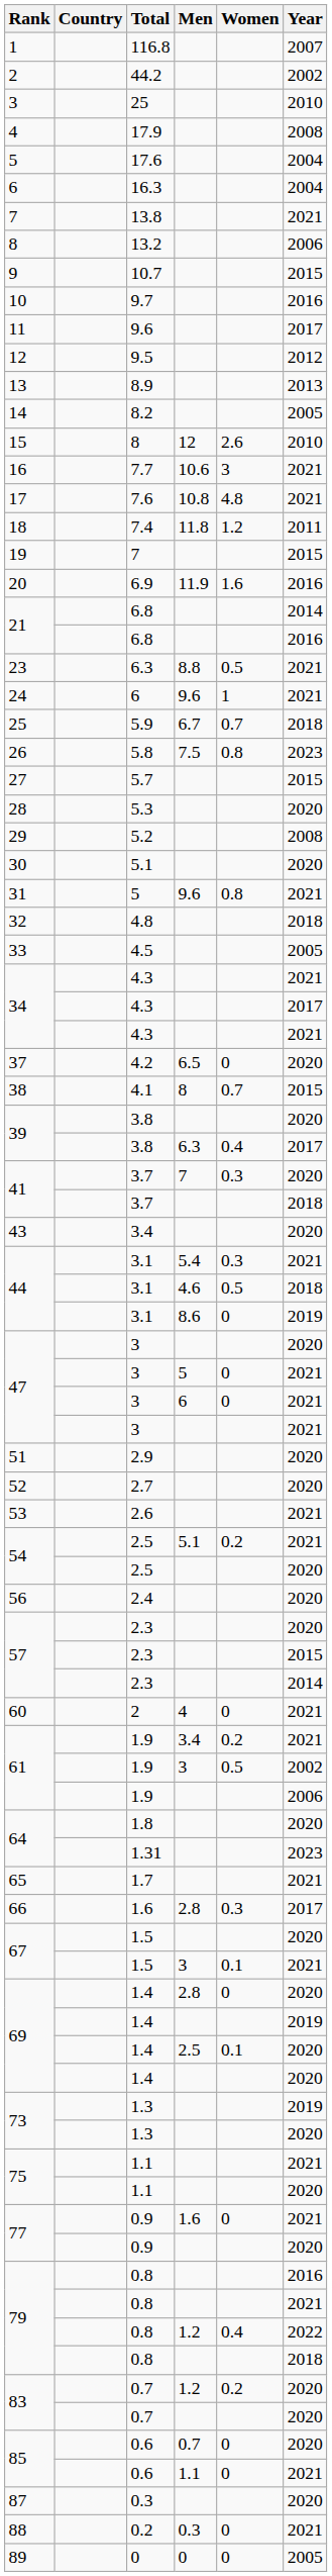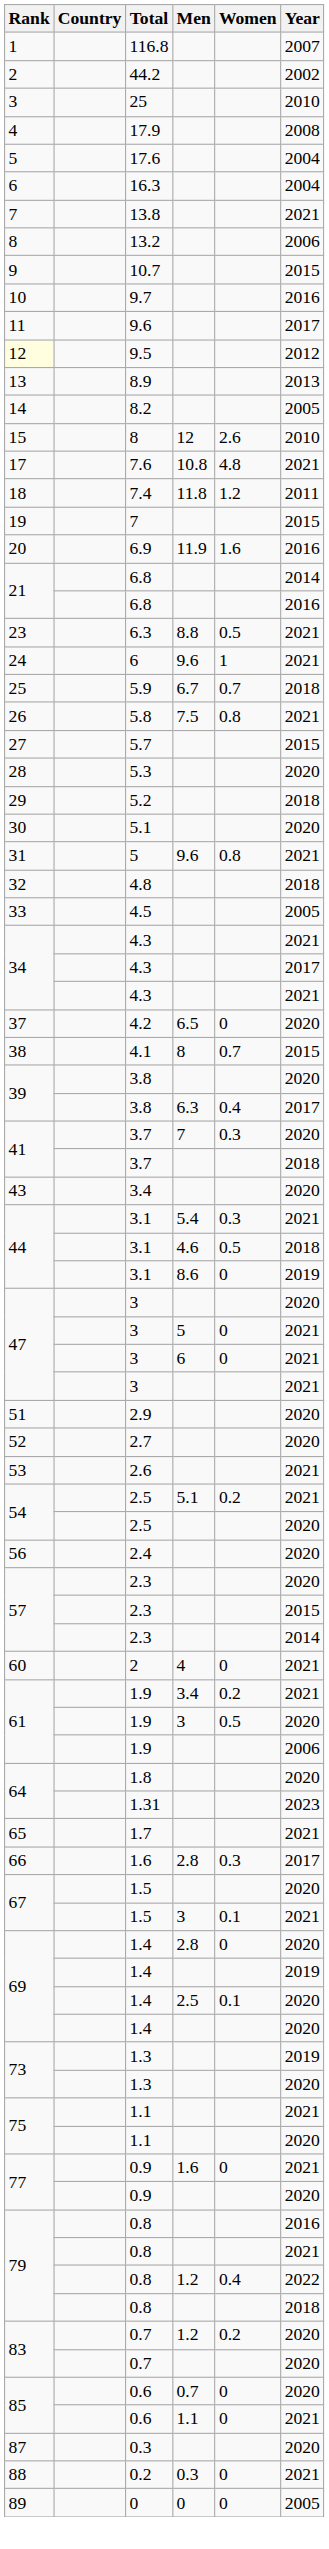 <table class="wikitable sortable">
 <tr>
 <th>Rank</th>
 <th>Country</th>
 <th>Total</th>
 <th>Men</th>
 <th>Women</th>
 <th>Year</th>
 </tr>
 <tr>
 <td>1</td>
 <td></td>
 <td>116.8</td>
 <td></td>
 <td></td>
 <td>2007</td>
 </tr>
 <tr>
 <td>2</td>
 <td></td>
 <td>44.2</td>
 <td></td>
 <td></td>
 <td>2002</td>
 </tr>
 <tr>
 <td>3</td>
 <td></td>
 <td>25</td>
 <td></td>
 <td></td>
 <td>2010</td>
 </tr>
 <tr>
 <td>4</td>
 <td></td>
 <td>17.9</td>
 <td></td>
 <td></td>
 <td>2008</td>
 </tr>
 <tr>
 <td>5</td>
 <td></td>
 <td>17.6</td>
 <td></td>
 <td></td>
 <td>2004</td>
 </tr>
 <tr>
 <td>6</td>
 <td></td>
 <td>16.3</td>
 <td></td>
 <td></td>
 <td>2004</td>
 </tr>
 <tr>
 <td>7</td>
 <td></td>
 <td>13.8</td>
 <td></td>
 <td></td>
 <td>2021</td>
 </tr>
 <tr>
 <td>8</td>
 <td></td>
 <td>13.2</td>
 <td></td>
 <td></td>
 <td>2006</td>
 </tr>
 <tr>
 <td>9</td>
 <td></td>
 <td>10.7</td>
 <td></td>
 <td></td>
 <td>2015</td>
 </tr>
 <tr>
 <td>10</td>
 <td></td>
 <td>9.7</td>
 <td></td>
 <td></td>
 <td>2016</td>
 </tr>
 <tr>
 <td>11</td>
 <td></td>
 <td>9.6</td>
 <td></td>
 <td></td>
 <td>2017</td>
 </tr>
 <tr>
-<td>12</td>
+<td style="background: lightyellow;">12</td>
 <td></td>
 <td>9.5</td>
 <td></td>
 <td></td>
 <td>2012</td>
 </tr>
 <tr>
 <td>13</td>
 <td></td>
 <td>8.9</td>
 <td></td>
 <td></td>
 <td>2013</td>
 </tr>
 <tr>
 <td>14</td>
 <td></td>
 <td>8.2</td>
 <td></td>
 <td></td>
 <td>2005</td>
 </tr>
 <tr>
 <td>15</td>
 <td></td>
 <td>8</td>
 <td>12</td>
 <td>2.6</td>
 <td>2010</td>
-</tr>
-<tr>
-<td>16</td>
-<td></td>
-<td>7.7</td>
-<td>10.6</td>
-<td>3</td>
-<td>2021</td>
 </tr>
 <tr>
 <td>17</td>
 <td></td>
 <td>7.6</td>
 <td>10.8</td>
 <td>4.8</td>
 <td>2021</td>
 </tr>
 <tr>
 <td>18</td>
 <td></td>
 <td>7.4</td>
 <td>11.8</td>
 <td>1.2</td>
 <td>2011</td>
 </tr>
 <tr>
 <td>19</td>
 <td></td>
 <td>7</td>
 <td></td>
 <td></td>
 <td>2015</td>
 </tr>
 <tr>
 <td>20</td>
 <td></td>
 <td>6.9</td>
 <td>11.9</td>
 <td>1.6</td>
 <td>2016</td>
 </tr>
 <tr>
 <td rowspan="2">21</td>
 <td></td>
 <td>6.8</td>
 <td></td>
 <td></td>
 <td>2014</td>
 </tr>
 <tr>
 <td></td>
 <td>6.8</td>
 <td></td>
 <td></td>
 <td>2016</td>
 </tr>
 <tr>
 <td>23</td>
 <td></td>
 <td>6.3</td>
 <td>8.8</td>
 <td>0.5</td>
 <td>2021</td>
 </tr>
 <tr>
 <td>24</td>
 <td></td>
 <td>6</td>
 <td>9.6</td>
 <td>1</td>
 <td>2021</td>
 </tr>
 <tr>
 <td>25</td>
 <td></td>
 <td>5.9</td>
 <td>6.7</td>
 <td>0.7</td>
 <td>2018</td>
 </tr>
 <tr>
 <td>26</td>
 <td></td>
 <td>5.8</td>
 <td>7.5</td>
 <td>0.8</td>
-<td>2023</td>
+<td>2021</td>
 </tr>
 <tr>
 <td>27</td>
 <td></td>
 <td>5.7</td>
 <td></td>
 <td></td>
 <td>2015</td>
 </tr>
 <tr>
 <td>28</td>
 <td></td>
 <td>5.3</td>
 <td></td>
 <td></td>
 <td>2020</td>
 </tr>
 <tr>
 <td>29</td>
 <td></td>
 <td>5.2</td>
 <td></td>
 <td></td>
-<td>2008</td>
+<td>2018</td>
 </tr>
 <tr>
 <td>30</td>
 <td></td>
 <td>5.1</td>
 <td></td>
 <td></td>
 <td>2020</td>
 </tr>
 <tr>
 <td>31</td>
 <td></td>
 <td>5</td>
 <td>9.6</td>
 <td>0.8</td>
 <td>2021</td>
 </tr>
 <tr>
 <td>32</td>
 <td></td>
 <td>4.8</td>
 <td></td>
 <td></td>
 <td>2018</td>
 </tr>
 <tr>
 <td>33</td>
 <td></td>
 <td>4.5</td>
 <td></td>
 <td></td>
 <td>2005</td>
 </tr>
 <tr>
 <td rowspan="3">34</td>
 <td></td>
 <td>4.3</td>
 <td></td>
 <td></td>
 <td>2021</td>
 </tr>
 <tr>
 <td></td>
 <td>4.3</td>
 <td></td>
 <td></td>
 <td>2017</td>
 </tr>
 <tr>
 <td></td>
 <td>4.3</td>
 <td></td>
 <td></td>
 <td>2021</td>
 </tr>
 <tr>
 <td>37</td>
 <td></td>
 <td>4.2</td>
 <td>6.5</td>
 <td>0</td>
 <td>2020</td>
 </tr>
 <tr>
 <td>38</td>
 <td></td>
 <td>4.1</td>
 <td>8</td>
 <td>0.7</td>
 <td>2015</td>
 </tr>
 <tr>
 <td rowspan="2">39</td>
 <td></td>
 <td>3.8</td>
 <td></td>
 <td></td>
 <td>2020</td>
 </tr>
 <tr>
 <td></td>
 <td>3.8</td>
 <td>6.3</td>
 <td>0.4</td>
 <td>2017</td>
 </tr>
 <tr>
 <td rowspan="2">41</td>
 <td></td>
 <td>3.7</td>
 <td>7</td>
 <td>0.3</td>
 <td>2020</td>
 </tr>
 <tr>
 <td></td>
 <td>3.7</td>
 <td></td>
 <td></td>
 <td>2018</td>
 </tr>
 <tr>
 <td>43</td>
 <td></td>
 <td>3.4</td>
 <td></td>
 <td></td>
 <td>2020</td>
 </tr>
 <tr>
 <td rowspan="3">44</td>
 <td></td>
 <td>3.1</td>
 <td>5.4</td>
 <td>0.3</td>
 <td>2021</td>
 </tr>
 <tr>
 <td></td>
 <td>3.1</td>
 <td>4.6</td>
 <td>0.5</td>
 <td>2018</td>
 </tr>
 <tr>
 <td></td>
 <td>3.1</td>
 <td>8.6</td>
 <td>0</td>
 <td>2019</td>
 </tr>
 <tr>
 <td rowspan="4">47</td>
 <td></td>
 <td>3</td>
 <td></td>
 <td></td>
 <td>2020</td>
 </tr>
 <tr>
 <td></td>
 <td>3</td>
 <td>5</td>
 <td>0</td>
 <td>2021</td>
 </tr>
 <tr>
 <td></td>
 <td>3</td>
 <td>6</td>
 <td>0</td>
 <td>2021</td>
 </tr>
 <tr>
 <td></td>
 <td>3</td>
 <td></td>
 <td></td>
 <td>2021</td>
 </tr>
 <tr>
 <td>51</td>
 <td></td>
 <td>2.9</td>
 <td></td>
 <td></td>
 <td>2020</td>
 </tr>
 <tr>
 <td>52</td>
 <td></td>
 <td>2.7</td>
 <td></td>
 <td></td>
 <td>2020</td>
 </tr>
 <tr>
 <td>53</td>
 <td></td>
 <td>2.6</td>
 <td></td>
 <td></td>
 <td>2021</td>
 </tr>
 <tr>
 <td rowspan="2">54</td>
 <td></td>
 <td>2.5</td>
 <td>5.1</td>
 <td>0.2</td>
 <td>2021</td>
 </tr>
 <tr>
 <td></td>
 <td>2.5</td>
 <td></td>
 <td></td>
 <td>2020</td>
 </tr>
 <tr>
 <td>56</td>
 <td></td>
 <td>2.4</td>
 <td></td>
 <td></td>
 <td>2020</td>
 </tr>
 <tr>
 <td rowspan="3">57</td>
 <td></td>
 <td>2.3</td>
 <td></td>
 <td></td>
 <td>2020</td>
 </tr>
 <tr>
 <td></td>
 <td>2.3</td>
 <td></td>
 <td></td>
 <td>2015</td>
 </tr>
 <tr>
 <td></td>
 <td>2.3</td>
 <td></td>
 <td></td>
 <td>2014</td>
 </tr>
 <tr>
 <td>60</td>
 <td></td>
 <td>2</td>
 <td>4</td>
 <td>0</td>
 <td>2021</td>
 </tr>
 <tr>
 <td rowspan="3">61</td>
 <td></td>
 <td>1.9</td>
 <td>3.4</td>
 <td>0.2</td>
 <td>2021</td>
 </tr>
 <tr>
 <td></td>
 <td>1.9</td>
 <td>3</td>
 <td>0.5</td>
-<td>2002</td>
+<td>2020</td>
 </tr>
 <tr>
 <td></td>
 <td>1.9</td>
 <td></td>
 <td></td>
 <td>2006</td>
 </tr>
 <tr>
 <td rowspan="2">64</td>
 <td></td>
 <td>1.8</td>
 <td></td>
 <td></td>
 <td>2020</td>
 </tr>
 <tr>
 <td></td>
 <td>1.31</td>
 <td></td>
 <td></td>
 <td>2023</td>
 </tr>
 <tr>
 <td>65</td>
 <td></td>
 <td>1.7</td>
 <td></td>
 <td></td>
 <td>2021</td>
 </tr>
 <tr>
 <td>66</td>
 <td></td>
 <td>1.6</td>
 <td>2.8</td>
 <td>0.3</td>
 <td>2017</td>
 </tr>
 <tr>
 <td rowspan="2">67</td>
 <td></td>
 <td>1.5</td>
 <td></td>
 <td></td>
 <td>2020</td>
 </tr>
 <tr>
 <td></td>
 <td>1.5</td>
 <td>3</td>
 <td>0.1</td>
 <td>2021</td>
 </tr>
 <tr>
 <td rowspan="4">69</td>
 <td></td>
 <td>1.4</td>
 <td>2.8</td>
 <td>0</td>
 <td>2020</td>
 </tr>
 <tr>
 <td></td>
 <td>1.4</td>
 <td></td>
 <td></td>
 <td>2019</td>
 </tr>
 <tr>
 <td></td>
 <td>1.4</td>
 <td>2.5</td>
 <td>0.1</td>
 <td>2020</td>
 </tr>
 <tr>
 <td></td>
 <td>1.4</td>
 <td></td>
 <td></td>
 <td>2020</td>
 </tr>
 <tr>
 <td rowspan="2">73</td>
 <td></td>
 <td>1.3</td>
 <td></td>
 <td></td>
 <td>2019</td>
 </tr>
 <tr>
 <td></td>
 <td>1.3</td>
 <td></td>
 <td></td>
 <td>2020</td>
 </tr>
 <tr>
 <td rowspan="2">75</td>
 <td></td>
 <td>1.1</td>
 <td></td>
 <td></td>
 <td>2021</td>
 </tr>
 <tr>
 <td></td>
 <td>1.1</td>
 <td></td>
 <td></td>
 <td>2020</td>
 </tr>
 <tr>
 <td rowspan="2">77</td>
 <td></td>
 <td>0.9</td>
 <td>1.6</td>
 <td>0</td>
 <td>2021</td>
 </tr>
 <tr>
 <td></td>
 <td>0.9</td>
 <td></td>
 <td></td>
 <td>2020</td>
 </tr>
 <tr>
 <td rowspan="4">79</td>
 <td></td>
 <td>0.8</td>
 <td></td>
 <td></td>
 <td>2016</td>
 </tr>
 <tr>
 <td></td>
 <td>0.8</td>
 <td></td>
 <td></td>
 <td>2021</td>
 </tr>
 <tr>
 <td></td>
 <td>0.8</td>
 <td>1.2</td>
 <td>0.4</td>
 <td>2022</td>
 </tr>
 <tr>
 <td></td>
 <td>0.8</td>
 <td></td>
 <td></td>
 <td>2018</td>
 </tr>
 <tr>
 <td rowspan="2">83</td>
 <td></td>
 <td>0.7</td>
 <td>1.2</td>
 <td>0.2</td>
 <td>2020</td>
 </tr>
 <tr>
 <td></td>
 <td>0.7</td>
 <td></td>
 <td></td>
 <td>2020</td>
 </tr>
 <tr>
 <td rowspan="2">85</td>
 <td></td>
 <td>0.6</td>
 <td>0.7</td>
 <td>0</td>
 <td>2020</td>
 </tr>
 <tr>
 <td></td>
 <td>0.6</td>
 <td>1.1</td>
 <td>0</td>
 <td>2021</td>
 </tr>
 <tr>
 <td>87</td>
 <td></td>
 <td>0.3</td>
 <td></td>
 <td></td>
 <td>2020</td>
 </tr>
 <tr>
 <td>88</td>
 <td></td>
 <td>0.2</td>
 <td>0.3</td>
 <td>0</td>
 <td>2021</td>
 </tr>
 <tr>
 <td>89</td>
 <td></td>
 <td>0</td>
 <td>0</td>
 <td>0</td>
 <td>2005</td>
 </tr>
 </table>
